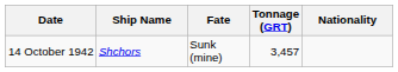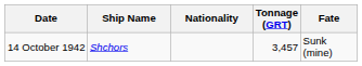 <table class="wikitable sortable">
 <tr>
 <th width="120px">Date</th>
 <th width="120px">Ship Name</th>
+<th width="120px">Nationality</th>
+<th width="25px">Tonnage<br>(<a href='#'>GRT</a>)</th>
 <th width="80px">Fate</th>
-<th width="25px">Tonnage<br>(<a href='#'>GRT</a>)</th>
-<th width="120px">Nationality</th>
 </tr>
 <tr>
 <td align="right">14 October 1942</td>
 <td align="left"><a href='#'><em>Shchors</em></a></td>
+<td align="left"></td>
+<td align="right">3,457</td>
 <td align="left">Sunk (mine)</td>
-<td align="right">3,457</td>
-<td align="left"></td>
 </tr>
 </table>
